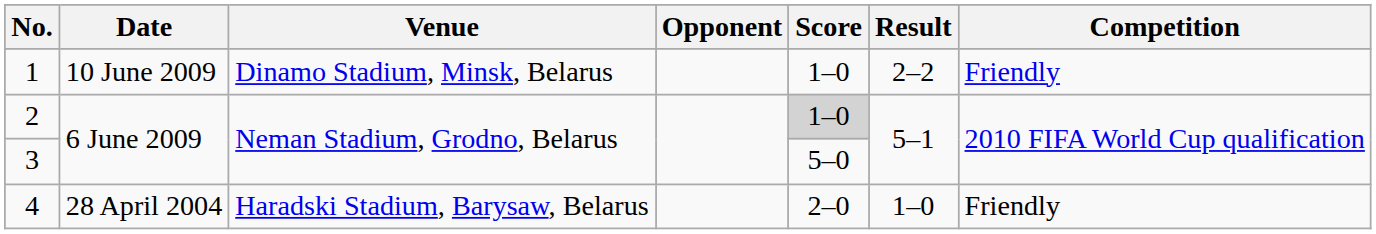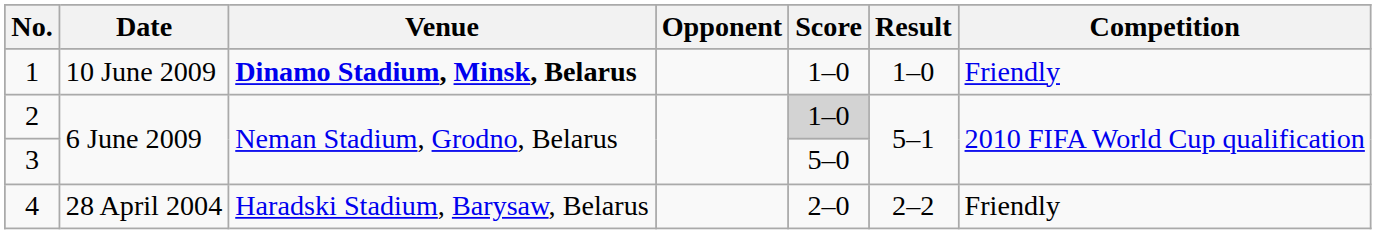 <table class="wikitable sortable">
 <tr>
 <th scope="col">No.</th>
 <th scope="col">Date</th>
 <th scope="col">Venue</th>
 <th scope="col">Opponent</th>
 <th scope="col">Score</th>
 <th scope="col">Result</th>
 <th scope="col">Competition</th>
 </tr>
 <tr>
 <td style="text-align:center">1</td>
 <td>10 June 2009</td>
-<td><a href='#'>Dinamo Stadium</a>, <a href='#'>Minsk</a>, Belarus</td>
+<td><strong><a href='#'>Dinamo Stadium</a>, <a href='#'>Minsk</a>, Belarus</strong></td>
 <td></td>
 <td style="text-align:center">1–0</td>
-<td style="text-align:center">2–2</td>
+<td style="text-align:center">1–0</td>
 <td><a href='#'>Friendly</a></td>
 </tr>
 <tr>
 <td style="text-align:center">2</td>
 <td rowspan="2">6 June 2009</td>
 <td rowspan="2"><a href='#'>Neman Stadium</a>, <a href='#'>Grodno</a>, Belarus</td>
 <td rowspan="2"></td>
 <td style="background: lightgrey; text-align:center">1–0</td>
 <td rowspan=2 style="text-align:center">5–1</td>
 <td rowspan="2"><a href='#'>2010 FIFA World Cup qualification</a></td>
 </tr>
 <tr>
 <td style="text-align:center">3</td>
 <td style="text-align:center">5–0</td>
 </tr>
 <tr>
 <td style="text-align:center">4</td>
 <td>28 April 2004</td>
 <td><a href='#'>Haradski Stadium</a>, <a href='#'>Barysaw</a>, Belarus</td>
 <td></td>
 <td style="text-align:center">2–0</td>
-<td style="text-align:center">1–0</td>
+<td style="text-align:center">2–2</td>
 <td>Friendly</td>
 </tr>
 </table>
